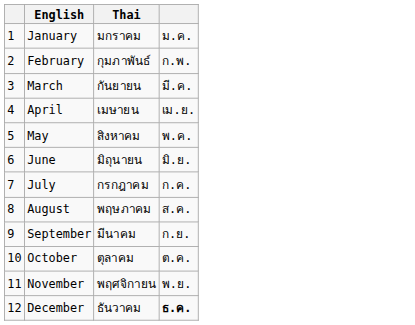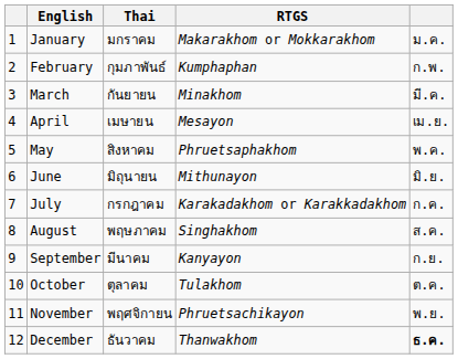 <table class="wikitable">
 <tr>
 <th></th>
 <th>English</th>
 <th>Thai</th>
+<th>RTGS</th>
 <th></th>
 </tr>
 <tr>
 <td>1</td>
 <td>January</td>
 <td>มกราคม</td>
+<td><em>Makarakhom</em> or <em>Mokkarakhom</em></td>
 <td>ม.ค.</td>
 </tr>
 <tr>
 <td>2</td>
 <td>February</td>
 <td>กุมภาพันธ์</td>
+<td><em>Kumphaphan</em></td>
 <td>ก.พ.</td>
 </tr>
 <tr>
 <td>3</td>
 <td>March</td>
 <td>กันยายน</td>
+<td><em>Minakhom</em></td>
 <td>มี.ค.</td>
 </tr>
 <tr>
 <td>4</td>
 <td>April</td>
 <td>เมษายน</td>
+<td><em>Mesayon</em></td>
 <td>เม.ย.</td>
 </tr>
 <tr>
 <td>5</td>
 <td>May</td>
 <td>สิงหาคม</td>
+<td><em>Phruetsaphakhom</em></td>
 <td>พ.ค.</td>
 </tr>
 <tr>
 <td>6</td>
 <td>June</td>
 <td>มิถุนายน</td>
+<td><em>Mithunayon</em></td>
 <td>มิ.ย.</td>
 </tr>
 <tr>
 <td>7</td>
 <td>July</td>
 <td>กรกฎาคม</td>
+<td><em>Karakadakhom</em> or <em>Karakkadakhom</em></td>
 <td>ก.ค.</td>
 </tr>
 <tr>
 <td>8</td>
 <td>August</td>
 <td>พฤษภาคม</td>
+<td><em>Singhakhom</em></td>
 <td>ส.ค.</td>
 </tr>
 <tr>
 <td>9</td>
 <td>September</td>
 <td>มีนาคม</td>
+<td><em>Kanyayon</em></td>
 <td>ก.ย.</td>
 </tr>
 <tr>
 <td>10</td>
 <td>October</td>
 <td>ตุลาคม</td>
+<td><em>Tulakhom</em></td>
 <td>ต.ค.</td>
 </tr>
 <tr>
 <td>11</td>
 <td>November</td>
 <td>พฤศจิกายน</td>
+<td><em>Phruetsachikayon</em></td>
 <td>พ.ย.</td>
 </tr>
 <tr>
 <td>12</td>
 <td>December</td>
 <td>ธันวาคม</td>
+<td><em>Thanwakhom</em></td>
 <td><strong>ธ.ค.</strong></td>
 </tr>
 </table>
